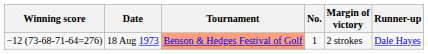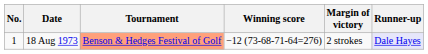 <table class="wikitable" style="font-size:95%;">
 <tr>
-<th>Winning score</th>
+<th>No.</th>
 <th>Date</th>
 <th>Tournament</th>
-<th>No.</th>
+<th>Winning score</th>
 <th>Margin of<br>victory</th>
 <th>Runner-up</th>
 </tr>
 <tr>
-<td>−12 (73-68-71-64=276)</td>
+<td align=center>1</td>
 <td align=right>18 Aug <a href='#'>1973</a></td>
 <td style="background: lightsalmon;"><a href='#'>Benson & Hedges Festival of Golf</a></td>
-<td align=center>1</td>
+<td>−12 (73-68-71-64=276)</td>
 <td>2 strokes</td>
-<td> <a href='#'>Dale Hayes</a></td>
+<td style="background: lavender;"> <a href='#'>Dale Hayes</a></td>
 </tr>
 </table>
